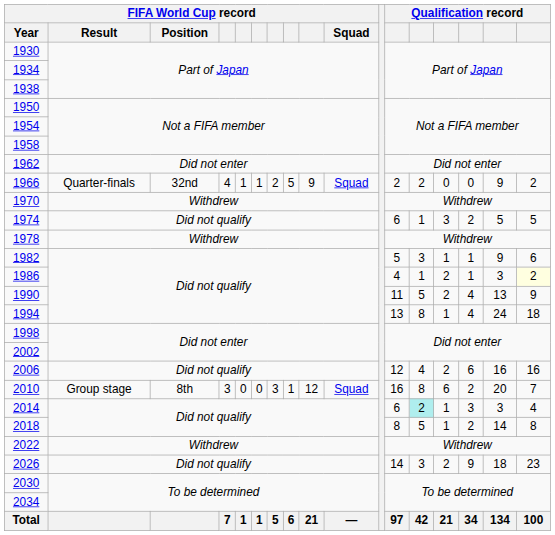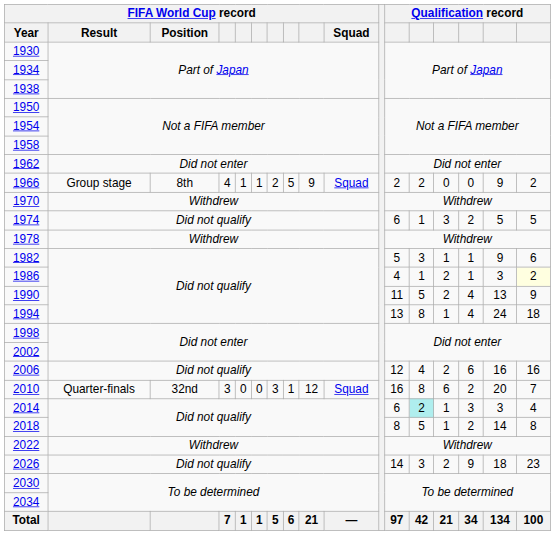 <table class="wikitable" style="text-align: center;">
 <tr>
 <th colspan=10><a href='#'>FIFA World Cup</a> record</th>
 <th width=1% rowspan=28></th>
 <th colspan=7><a href='#'>Qualification</a> record</th>
 </tr>
 <tr>
 <th>Year</th>
 <th>Result</th>
 <th>Position</th>
 <th></th>
 <th></th>
 <th></th>
 <th></th>
 <th></th>
 <th></th>
 <th>Squad</th>
 <th></th>
 <th></th>
 <th></th>
 <th></th>
 <th></th>
 <th></th>
 </tr>
 <tr>
 <td> <a href='#'>1930</a></td>
 <td colspan=9 rowspan=3><em>Part of  <a href='#'>Japan</a></em></td>
 <td colspan=6 rowspan=3><em>Part of  <a href='#'>Japan</a></em></td>
 </tr>
 <tr>
 <td> <a href='#'>1934</a></td>
 </tr>
 <tr>
 <td> <a href='#'>1938</a></td>
 </tr>
 <tr>
 <td> <a href='#'>1950</a></td>
 <td colspan=9 rowspan=3><em>Not a FIFA member</em></td>
 <td colspan=6 rowspan=3><em>Not a FIFA member</em></td>
 </tr>
 <tr>
 <td> <a href='#'>1954</a></td>
 </tr>
 <tr>
 <td> <a href='#'>1958</a></td>
 </tr>
 <tr>
 <td> <a href='#'>1962</a></td>
 <td colspan=9><em>Did not enter</em></td>
 <td colspan=6><em>Did not enter</em></td>
 </tr>
 <tr>
 <td> <a href='#'>1966</a></td>
-<td>Quarter-finals</td>
-<td>32nd</td>
+<td>Group stage</td>
+<td>8th</td>
 <td>4</td>
 <td>1</td>
 <td>1</td>
 <td>2</td>
 <td>5</td>
 <td>9</td>
 <td><a href='#'>Squad</a></td>
 <td>2</td>
 <td>2</td>
 <td>0</td>
 <td>0</td>
 <td>9</td>
 <td>2</td>
 </tr>
 <tr>
 <td> <a href='#'>1970</a></td>
 <td colspan=9><em>Withdrew</em></td>
 <td colspan=6><em>Withdrew</em></td>
 </tr>
 <tr>
 <td> <a href='#'>1974</a></td>
 <td colspan=9><em>Did not qualify</em></td>
 <td>6</td>
 <td>1</td>
 <td>3</td>
 <td>2</td>
 <td>5</td>
 <td>5</td>
 </tr>
 <tr>
 <td> <a href='#'>1978</a></td>
 <td colspan=9><em>Withdrew</em></td>
 <td colspan=6><em>Withdrew</em></td>
 </tr>
 <tr>
 <td> <a href='#'>1982</a></td>
 <td colspan=9 rowspan=4><em>Did not qualify</em></td>
 <td>5</td>
 <td>3</td>
 <td>1</td>
 <td>1</td>
 <td>9</td>
 <td>6</td>
 </tr>
 <tr>
 <td> <a href='#'>1986</a></td>
 <td>4</td>
 <td>1</td>
 <td>2</td>
 <td>1</td>
 <td>3</td>
 <td style="background: lightyellow;">2</td>
 </tr>
 <tr>
 <td> <a href='#'>1990</a></td>
 <td>11</td>
 <td>5</td>
 <td>2</td>
 <td>4</td>
 <td>13</td>
 <td>9</td>
 </tr>
 <tr>
 <td> <a href='#'>1994</a></td>
 <td>13</td>
 <td>8</td>
 <td>1</td>
 <td>4</td>
 <td>24</td>
 <td>18</td>
 </tr>
 <tr>
 <td> <a href='#'>1998</a></td>
 <td colspan=9 rowspan=2><em>Did not enter</em></td>
 <td colspan=6 rowspan=2><em>Did not enter</em></td>
 </tr>
 <tr>
 <td>  <a href='#'>2002</a></td>
 </tr>
 <tr>
 <td> <a href='#'>2006</a></td>
 <td colspan=9><em>Did not qualify</em></td>
 <td>12</td>
 <td>4</td>
 <td>2</td>
 <td>6</td>
 <td>16</td>
 <td>16</td>
 </tr>
 <tr>
 <td> <a href='#'>2010</a></td>
-<td>Group stage</td>
-<td>8th</td>
+<td>Quarter-finals</td>
+<td>32nd</td>
 <td>3</td>
 <td>0</td>
 <td>0</td>
 <td>3</td>
 <td>1</td>
 <td>12</td>
 <td><a href='#'>Squad</a></td>
 <td>16</td>
 <td>8</td>
 <td>6</td>
 <td>2</td>
 <td>20</td>
 <td>7</td>
 </tr>
 <tr>
 <td> <a href='#'>2014</a></td>
 <td colspan=9 rowspan=2><em>Did not qualify</em></td>
 <td>6</td>
 <td style="background: paleturquoise;">2</td>
 <td>1</td>
 <td>3</td>
 <td>3</td>
 <td>4</td>
 </tr>
 <tr>
 <td> <a href='#'>2018</a></td>
 <td>8</td>
 <td>5</td>
 <td>1</td>
 <td>2</td>
 <td>14</td>
 <td>8</td>
 </tr>
 <tr>
 <td> <a href='#'>2022</a></td>
 <td colspan=9><em>Withdrew</em></td>
 <td colspan=6><em>Withdrew</em></td>
 </tr>
 <tr>
 <td>   <a href='#'>2026</a></td>
 <td colspan=9><em>Did not qualify</em></td>
 <td>14</td>
 <td>3</td>
 <td>2</td>
 <td>9</td>
 <td>18</td>
 <td>23</td>
 </tr>
 <tr>
 <td>   <a href='#'>2030</a></td>
 <td colspan=9 rowspan=2><em>To be determined</em></td>
 <td colspan=6 rowspan=2><em>To be determined</em></td>
 </tr>
 <tr>
 <td> <a href='#'>2034</a></td>
 </tr>
 <tr>
 <th>Total</th>
 <th></th>
 <th></th>
 <th>7</th>
 <th>1</th>
 <th>1</th>
 <th>5</th>
 <th>6</th>
 <th>21</th>
 <th>—</th>
 <th>97</th>
 <th>42</th>
 <th>21</th>
 <th>34</th>
 <th>134</th>
 <th>100</th>
 </tr>
 </table>
